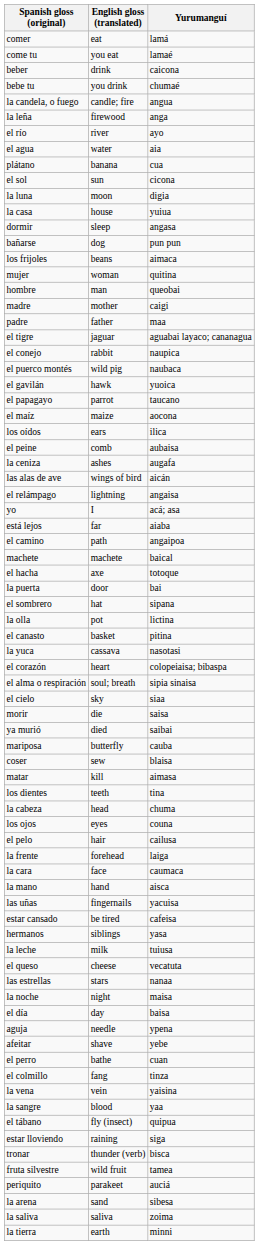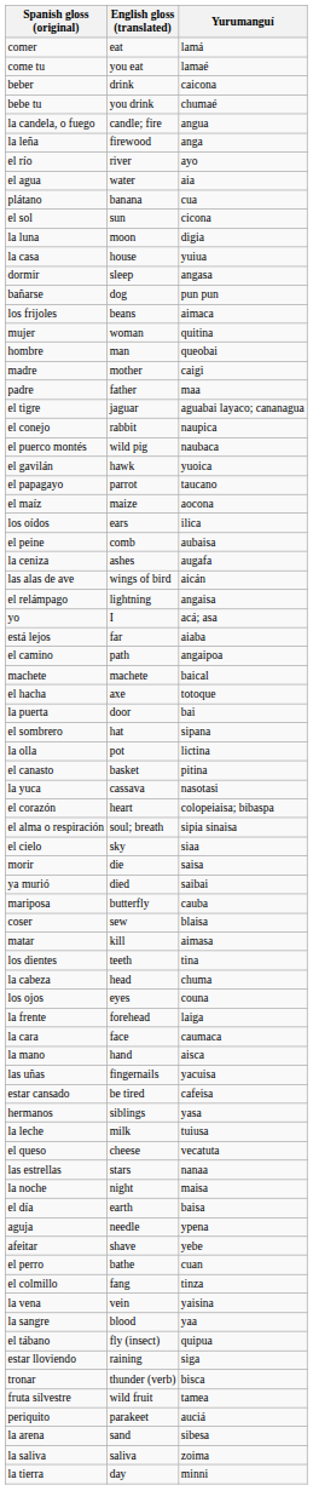 <table class="wikitable sortable" style="font-size: 85%">
 <tr>
 <th>Spanish gloss <br>(original)</th>
 <th>English gloss <br>(translated)</th>
 <th>Yurumanguí</th>
 </tr>
 <tr>
 <td>comer</td>
 <td>eat</td>
 <td>lamá</td>
 </tr>
 <tr>
 <td>come tu</td>
 <td>you eat</td>
 <td>lamaé</td>
 </tr>
 <tr>
 <td>beber</td>
 <td>drink</td>
 <td>caicona</td>
 </tr>
 <tr>
 <td>bebe tu</td>
 <td>you drink</td>
 <td>chumaé</td>
 </tr>
 <tr>
 <td>la candela, o fuego</td>
 <td>candle; fire</td>
 <td>angua</td>
 </tr>
 <tr>
 <td>la leña</td>
 <td>firewood</td>
 <td>anga</td>
 </tr>
 <tr>
 <td>el río</td>
 <td>river</td>
 <td>ayo</td>
 </tr>
 <tr>
 <td>el agua</td>
 <td>water</td>
 <td>aia</td>
 </tr>
 <tr>
 <td>plátano</td>
 <td>banana</td>
 <td>cua</td>
 </tr>
 <tr>
 <td>el sol</td>
 <td>sun</td>
 <td>cicona</td>
 </tr>
 <tr>
 <td>la luna</td>
 <td>moon</td>
 <td>digia</td>
 </tr>
 <tr>
 <td>la casa</td>
 <td>house</td>
 <td>yuiua</td>
 </tr>
 <tr>
 <td>dormir</td>
 <td>sleep</td>
 <td>angasa</td>
 </tr>
 <tr>
 <td>bañarse</td>
 <td>dog</td>
 <td>pun pun</td>
 </tr>
 <tr>
 <td>los frijoles</td>
 <td>beans</td>
 <td>aimaca</td>
 </tr>
 <tr>
 <td>mujer</td>
 <td>woman</td>
 <td>quitina</td>
 </tr>
 <tr>
 <td>hombre</td>
 <td>man</td>
 <td>queobai</td>
 </tr>
 <tr>
 <td>madre</td>
 <td>mother</td>
 <td>caigi</td>
 </tr>
 <tr>
 <td>padre</td>
 <td>father</td>
 <td>maa</td>
 </tr>
 <tr>
 <td>el tigre</td>
 <td>jaguar</td>
 <td>aguabai layaco; cananagua</td>
 </tr>
 <tr>
 <td>el conejo</td>
 <td>rabbit</td>
 <td>naupica</td>
 </tr>
 <tr>
 <td>el puerco montés</td>
 <td>wild pig</td>
 <td>naubaca</td>
 </tr>
 <tr>
 <td>el gavilán</td>
 <td>hawk</td>
 <td>yuoica</td>
 </tr>
 <tr>
 <td>el papagayo</td>
 <td>parrot</td>
 <td>taucano</td>
 </tr>
 <tr>
 <td>el maíz</td>
 <td>maize</td>
 <td>aocona</td>
 </tr>
 <tr>
 <td>los oídos</td>
 <td>ears</td>
 <td>ilica</td>
 </tr>
 <tr>
 <td>el peine</td>
 <td>comb</td>
 <td>aubaisa</td>
 </tr>
 <tr>
 <td>la ceniza</td>
 <td>ashes</td>
 <td>augafa</td>
 </tr>
 <tr>
 <td>las alas de ave</td>
 <td>wings of bird</td>
 <td>aicán</td>
 </tr>
 <tr>
 <td>el relámpago</td>
 <td>lightning</td>
 <td>angaisa</td>
 </tr>
 <tr>
 <td>yo</td>
 <td>I</td>
 <td>acá; asa</td>
 </tr>
 <tr>
 <td>está lejos</td>
 <td>far</td>
 <td>aiaba</td>
 </tr>
 <tr>
 <td>el camino</td>
 <td>path</td>
 <td>angaipoa</td>
 </tr>
 <tr>
 <td>machete</td>
 <td>machete</td>
 <td>baical</td>
 </tr>
 <tr>
 <td>el hacha</td>
 <td>axe</td>
 <td>totoque</td>
 </tr>
 <tr>
 <td>la puerta</td>
 <td>door</td>
 <td>bai</td>
 </tr>
 <tr>
 <td>el sombrero</td>
 <td>hat</td>
 <td>sipana</td>
 </tr>
 <tr>
 <td>la olla</td>
 <td>pot</td>
 <td>lictina</td>
 </tr>
 <tr>
 <td>el canasto</td>
 <td>basket</td>
 <td>pitina</td>
 </tr>
 <tr>
 <td>la yuca</td>
 <td>cassava</td>
 <td>nasotasi</td>
 </tr>
 <tr>
 <td>el corazón</td>
 <td>heart</td>
 <td>colopeiaisa; bibaspa</td>
 </tr>
 <tr>
 <td>el alma o respiración</td>
 <td>soul; breath</td>
 <td>sipia sinaisa</td>
 </tr>
 <tr>
 <td>el cielo</td>
 <td>sky</td>
 <td>siaa</td>
 </tr>
 <tr>
 <td>morir</td>
 <td>die</td>
 <td>saisa</td>
 </tr>
 <tr>
 <td>ya murió</td>
 <td>died</td>
 <td>saibai</td>
 </tr>
 <tr>
 <td>mariposa</td>
 <td>butterfly</td>
 <td>cauba</td>
 </tr>
 <tr>
 <td>coser</td>
 <td>sew</td>
 <td>blaisa</td>
 </tr>
 <tr>
 <td>matar</td>
 <td>kill</td>
 <td>aimasa</td>
 </tr>
 <tr>
 <td>los dientes</td>
 <td>teeth</td>
 <td>tina</td>
 </tr>
 <tr>
 <td>la cabeza</td>
 <td>head</td>
 <td>chuma</td>
 </tr>
 <tr>
 <td>los ojos</td>
 <td>eyes</td>
 <td>couna</td>
 </tr>
 <tr>
-<td>el pelo</td>
-<td>hair</td>
-<td>cailusa</td>
-</tr>
-<tr>
 <td>la frente</td>
 <td>forehead</td>
 <td>laiga</td>
 </tr>
 <tr>
 <td>la cara</td>
 <td>face</td>
 <td>caumaca</td>
 </tr>
 <tr>
 <td>la mano</td>
 <td>hand</td>
 <td>aisca</td>
 </tr>
 <tr>
 <td>las uñas</td>
 <td>fingernails</td>
 <td>yacuisa</td>
 </tr>
 <tr>
 <td>estar cansado</td>
 <td>be tired</td>
 <td>cafeisa</td>
 </tr>
 <tr>
 <td>hermanos</td>
 <td>siblings</td>
 <td>yasa</td>
 </tr>
 <tr>
 <td>la leche</td>
 <td>milk</td>
 <td>tuiusa</td>
 </tr>
 <tr>
 <td>el queso</td>
 <td>cheese</td>
 <td>vecatuta</td>
 </tr>
 <tr>
 <td>las estrellas</td>
 <td>stars</td>
 <td>nanaa</td>
 </tr>
 <tr>
 <td>la noche</td>
 <td>night</td>
 <td>maisa</td>
 </tr>
 <tr>
 <td>el día</td>
-<td>day</td>
+<td>earth</td>
 <td>baisa</td>
 </tr>
 <tr>
 <td>aguja</td>
 <td>needle</td>
 <td>ypena</td>
 </tr>
 <tr>
 <td>afeitar</td>
 <td>shave</td>
 <td>yebe</td>
 </tr>
 <tr>
 <td>el perro</td>
 <td>bathe</td>
 <td>cuan</td>
 </tr>
 <tr>
 <td>el colmillo</td>
 <td>fang</td>
 <td>tinza</td>
 </tr>
 <tr>
 <td>la vena</td>
 <td>vein</td>
 <td>yaisina</td>
 </tr>
 <tr>
 <td>la sangre</td>
 <td>blood</td>
 <td>yaa</td>
 </tr>
 <tr>
 <td>el tábano</td>
 <td>fly (insect)</td>
 <td>quipua</td>
 </tr>
 <tr>
 <td>estar lloviendo</td>
 <td>raining</td>
 <td>siga</td>
 </tr>
 <tr>
 <td>tronar</td>
 <td>thunder (verb)</td>
 <td>bisca</td>
 </tr>
 <tr>
 <td>fruta silvestre</td>
 <td>wild fruit</td>
 <td>tamea</td>
 </tr>
 <tr>
 <td>periquito</td>
 <td>parakeet</td>
 <td>auciá</td>
 </tr>
 <tr>
 <td>la arena</td>
 <td>sand</td>
 <td>sibesa</td>
 </tr>
 <tr>
 <td>la saliva</td>
 <td>saliva</td>
 <td>zoima</td>
 </tr>
 <tr>
 <td>la tierra</td>
-<td>earth</td>
+<td>day</td>
 <td>minni</td>
 </tr>
 </table>
